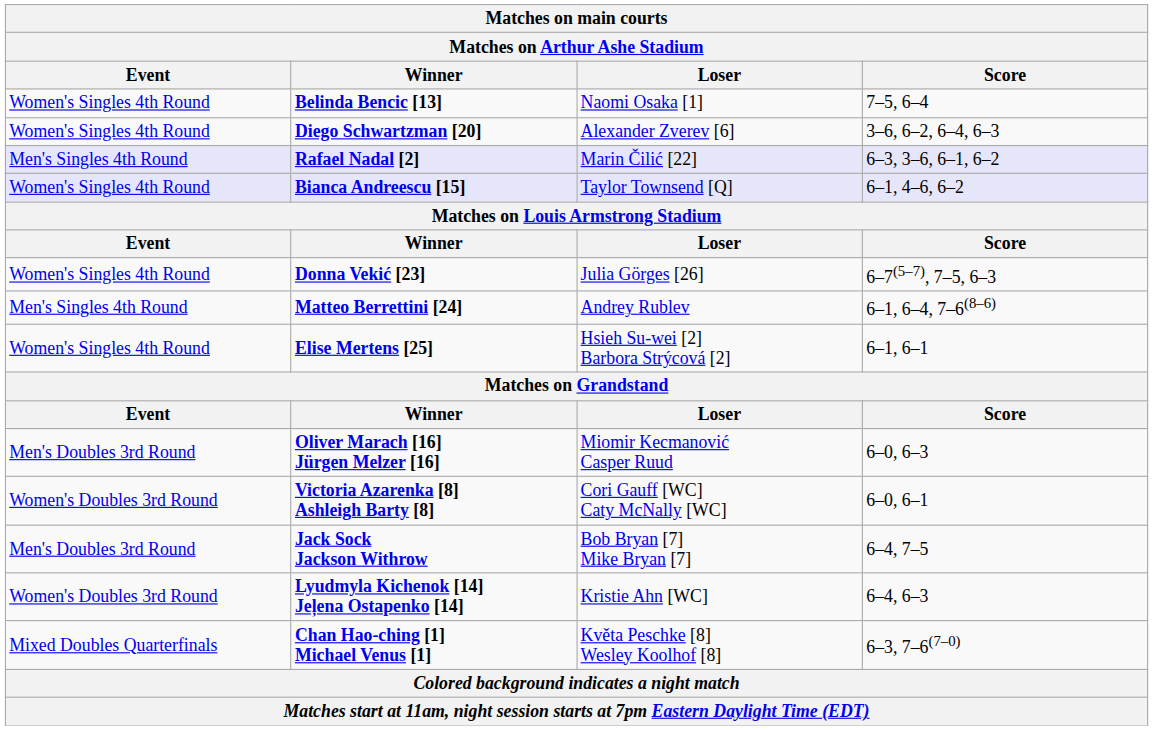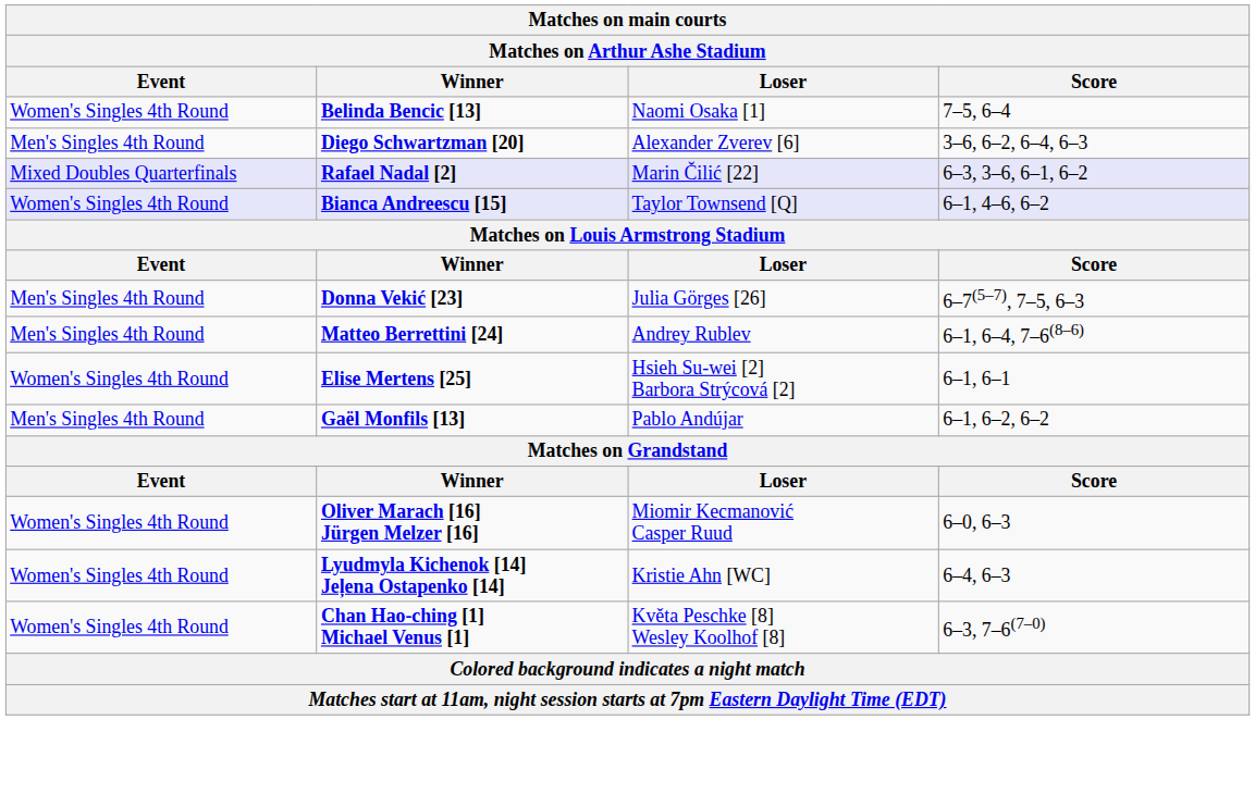 <table class="wikitable" style="margin:auto;">
 <tr>
 <th colspan="4" style="white-space:nowrap;">Matches on main courts</th>
 </tr>
 <tr>
 <th colspan="4"><strong>Matches on <a href='#'>Arthur Ashe Stadium</a></strong></th>
 </tr>
 <tr>
 <th width=250>Event</th>
 <th width=250>Winner</th>
 <th width=250>Loser</th>
 <th width=250>Score</th>
 </tr>
 <tr>
 <td><a href='#'>Women's Singles 4th Round</a></td>
 <td> <strong><a href='#'>Belinda Bencic</a> [13]</strong></td>
 <td> <a href='#'>Naomi Osaka</a> [1]</td>
 <td>7–5, 6–4</td>
 </tr>
 <tr>
-<td><a href='#'>Women's Singles 4th Round</a></td>
+<td><a href='#'>Men's Singles 4th Round</a></td>
 <td> <strong><a href='#'>Diego Schwartzman</a> [20]</strong></td>
 <td> <a href='#'>Alexander Zverev</a> [6]</td>
 <td>3–6, 6–2, 6–4, 6–3</td>
 </tr>
 <tr bgcolor="lavender">
-<td><a href='#'>Men's Singles 4th Round</a></td>
+<td><a href='#'>Mixed Doubles Quarterfinals</a></td>
 <td> <strong><a href='#'>Rafael Nadal</a> [2]</strong></td>
 <td> <a href='#'>Marin Čilić</a> [22]</td>
 <td>6–3, 3–6, 6–1, 6–2</td>
 </tr>
 <tr bgcolor=lavender>
 <td><a href='#'>Women's Singles 4th Round</a></td>
 <td> <strong><a href='#'>Bianca Andreescu</a> [15]</strong></td>
 <td> <a href='#'>Taylor Townsend</a> [Q]</td>
 <td>6–1, 4–6, 6–2</td>
 </tr>
 <tr>
 <th colspan="4"><strong>Matches on <a href='#'>Louis Armstrong Stadium</a></strong></th>
 </tr>
 <tr>
 <th width=250>Event</th>
 <th width=250>Winner</th>
 <th width=250>Loser</th>
 <th width=250>Score</th>
 </tr>
 <tr>
-<td><a href='#'>Women's Singles 4th Round</a></td>
+<td><a href='#'>Men's Singles 4th Round</a></td>
 <td> <strong><a href='#'>Donna Vekić</a> [23]</strong></td>
 <td> <a href='#'>Julia Görges</a> [26]</td>
 <td>6–7<sup>(5–7)</sup>, 7–5, 6–3</td>
 </tr>
 <tr>
 <td><a href='#'>Men's Singles 4th Round</a></td>
 <td> <strong><a href='#'>Matteo Berrettini</a> [24]</strong></td>
 <td> <a href='#'>Andrey Rublev</a></td>
 <td>6–1, 6–4, 7–6<sup>(8–6)</sup></td>
 </tr>
 <tr>
 <td><a href='#'>Women's Singles 4th Round</a></td>
 <td> <strong><a href='#'>Elise Mertens</a> [25]</strong></td>
 <td> <a href='#'>Hsieh Su-wei</a> [2]<br>  <a href='#'>Barbora Strýcová</a> [2]</td>
 <td>6–1, 6–1</td>
 </tr>
 <tr>
+<td><a href='#'>Men's Singles 4th Round</a></td>
+<td> <strong><a href='#'>Gaël Monfils</a> [13]</strong></td>
+<td> <a href='#'>Pablo Andújar</a></td>
+<td>6–1, 6–2, 6–2</td>
+</tr>
+<tr>
 <th colspan="4"><strong>Matches on <a href='#'>Grandstand</a></strong></th>
 </tr>
 <tr>
 <th width=250>Event</th>
 <th width=250>Winner</th>
 <th width=250>Loser</th>
 <th width=250>Score</th>
 </tr>
 <tr>
-<td><a href='#'>Men's Doubles 3rd Round</a></td>
+<td><a href='#'>Women's Singles 4th Round</a></td>
 <td> <strong><a href='#'>Oliver Marach</a> [16]</strong> <br>  <strong><a href='#'>Jürgen Melzer</a> [16]</strong></td>
 <td> <a href='#'>Miomir Kecmanović</a> <br>  <a href='#'>Casper Ruud</a></td>
 <td>6–0, 6–3</td>
 </tr>
 <tr>
-<td><a href='#'>Women's Doubles 3rd Round</a></td>
-<td> <strong><a href='#'>Victoria Azarenka</a> [8]</strong> <br>  <strong><a href='#'>Ashleigh Barty</a> [8]</strong></td>
-<td> <a href='#'>Cori Gauff</a> [WC]  <br>  <a href='#'>Caty McNally</a> [WC]</td>
-<td>6–0, 6–1</td>
-</tr>
-<tr>
-<td><a href='#'>Men's Doubles 3rd Round</a></td>
-<td> <strong><a href='#'>Jack Sock</a></strong> <br>  <strong><a href='#'>Jackson Withrow</a></strong></td>
-<td> <a href='#'>Bob Bryan</a> [7]  <br>  <a href='#'>Mike Bryan</a> [7]</td>
-<td>6–4, 7–5</td>
-</tr>
-<tr>
-<td><a href='#'>Women's Doubles 3rd Round</a></td>
+<td><a href='#'>Women's Singles 4th Round</a></td>
 <td> <strong><a href='#'>Lyudmyla Kichenok</a> [14]</strong> <br>  <strong><a href='#'>Jeļena Ostapenko</a> [14]</strong></td>
 <td> <a href='#'>Kristie Ahn</a> [WC]</td>
 <td>6–4, 6–3</td>
 </tr>
 <tr>
-<td><a href='#'>Mixed Doubles Quarterfinals</a></td>
+<td><a href='#'>Women's Singles 4th Round</a></td>
 <td> <strong><a href='#'>Chan Hao-ching</a> [1] <br>  <a href='#'>Michael Venus</a> [1]</strong></td>
 <td> <a href='#'>Květa Peschke</a> [8] <br>  <a href='#'>Wesley Koolhof</a> [8]</td>
 <td>6–3, 7–6<sup>(7–0)</sup></td>
 </tr>
 <tr>
 <th colspan=4><em>Colored background indicates a night match</em></th>
 </tr>
 <tr>
 <th colspan=4><em>Matches start at 11am, night session starts at 7pm <a href='#'>Eastern Daylight Time (EDT)</a></em></th>
 </tr>
 </table>
